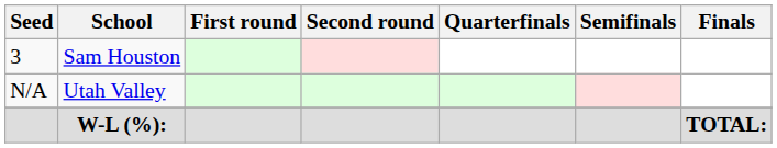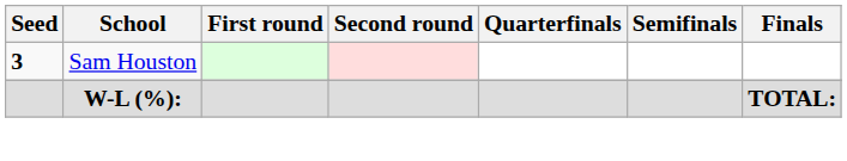 <table class="sortable wikitable" style="white-space:nowrap; font-size:100%;">
 <tr>
 <th>Seed</th>
 <th>School</th>
 <th>First round</th>
 <th>Second round</th>
 <th>Quarterfinals</th>
 <th>Semifinals</th>
 <th>Finals</th>
 </tr>
 <tr>
-<td>3</td>
+<td><strong>3</strong></td>
 <td><a href='#'>Sam Houston</a></td>
 <td style="background:#ddffdd;"></td>
 <td style="background:#ffdddd;"></td>
 <td style="background:#fff;"></td>
 <td style="background:#fff;"></td>
-<td style="background:#fff;"></td>
-</tr>
-<tr>
-<td>N/A</td>
-<td><a href='#'>Utah Valley</a></td>
-<td style="background:#ddffdd;"></td>
-<td style="background:#ddffdd;"></td>
-<td style="background:#ddffdd;"></td>
-<td style="background:#ffdddd;"></td>
 <td style="background:#fff;"></td>
 </tr>
 <tr>
 </tr>
 <tr class="sortbottom" style="text-align:center; background:#ddd;">
 <td></td>
 <td><strong>W-L (%):</strong></td>
 <td></td>
 <td></td>
 <td></td>
 <td></td>
 <td><strong>TOTAL:</strong> </td>
 </tr>
 </table>
